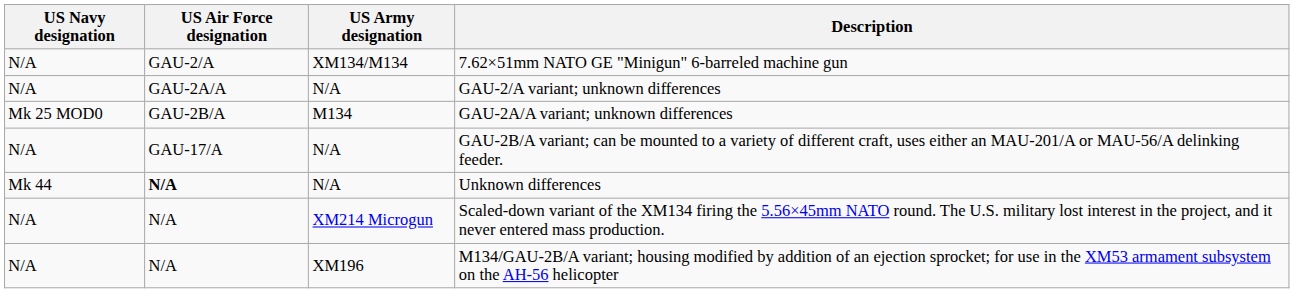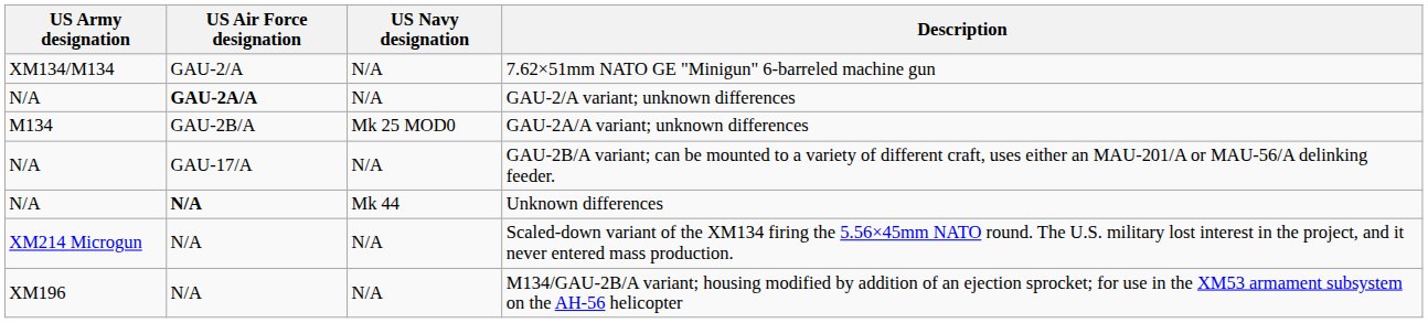 <table class="wikitable">
 <tr>
+<th>US Army designation</th>
+<th>US Air Force designation</th>
 <th>US Navy designation</th>
-<th>US Air Force designation</th>
-<th>US Army designation</th>
 <th>Description</th>
 </tr>
 <tr>
+<td>XM134/M134</td>
+<td>GAU-2/A</td>
 <td>N/A</td>
-<td>GAU-2/A</td>
-<td>XM134/M134</td>
 <td>7.62×51mm NATO GE "Minigun" 6-barreled machine gun</td>
 </tr>
 <tr>
 <td>N/A</td>
-<td>GAU-2A/A</td>
+<td><strong>GAU-2A/A</strong></td>
 <td>N/A</td>
 <td>GAU-2/A variant; unknown differences</td>
 </tr>
 <tr>
+<td>M134</td>
+<td>GAU-2B/A</td>
 <td>Mk 25 MOD0</td>
-<td>GAU-2B/A</td>
-<td>M134</td>
 <td>GAU-2A/A variant; unknown differences</td>
 </tr>
 <tr>
 <td>N/A</td>
 <td>GAU-17/A</td>
 <td>N/A</td>
 <td>GAU-2B/A variant; can be mounted to a variety of different craft, uses either an MAU-201/A or MAU-56/A delinking feeder.</td>
 </tr>
 <tr>
+<td>N/A</td>
+<td><strong>N/A</strong></td>
 <td>Mk 44</td>
-<td><strong>N/A</strong></td>
-<td>N/A</td>
 <td>Unknown differences</td>
 </tr>
 <tr>
+<td><a href='#'>XM214 Microgun</a></td>
 <td>N/A</td>
 <td>N/A</td>
-<td><a href='#'>XM214 Microgun</a></td>
 <td>Scaled-down variant of the XM134 firing the <a href='#'>5.56×45mm NATO</a> round. The U.S. military lost interest in the project, and it never entered mass production.</td>
 </tr>
 <tr>
+<td>XM196</td>
 <td>N/A</td>
 <td>N/A</td>
-<td>XM196</td>
 <td>M134/GAU-2B/A variant; housing modified by addition of an ejection sprocket; for use in the <a href='#'>XM53 armament subsystem</a> on the <a href='#'>AH-56</a> helicopter</td>
 </tr>
 </table>
